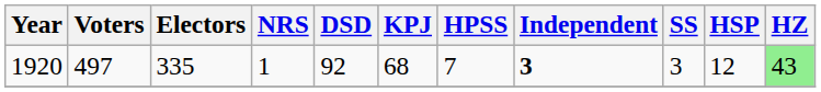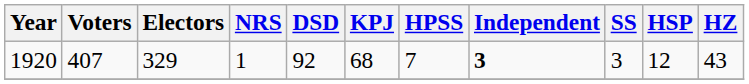 <table class="wikitable sortable sticky-header">
 <tr>
 <th>Year</th>
 <th>Voters</th>
 <th>Electors</th>
 <th><a href='#'>NRS</a></th>
 <th><a href='#'>DSD</a></th>
 <th><a href='#'>KPJ</a></th>
 <th><a href='#'>HPSS</a></th>
 <th><a href='#'>Independent</a></th>
 <th><a href='#'>SS</a></th>
 <th><a href='#'>HSP</a></th>
 <th><a href='#'>HZ</a></th>
 </tr>
 <tr>
 <td>1920</td>
-<td>497</td>
-<td>335</td>
+<td>407</td>
+<td>329</td>
 <td>1</td>
 <td>92</td>
 <td>68</td>
 <td>7</td>
 <td><strong>3</strong></td>
 <td>3</td>
 <td>12</td>
-<td style="background: lightgreen;">43</td>
+<td>43</td>
 </tr>
 <tr>
 </tr>
 </table>
